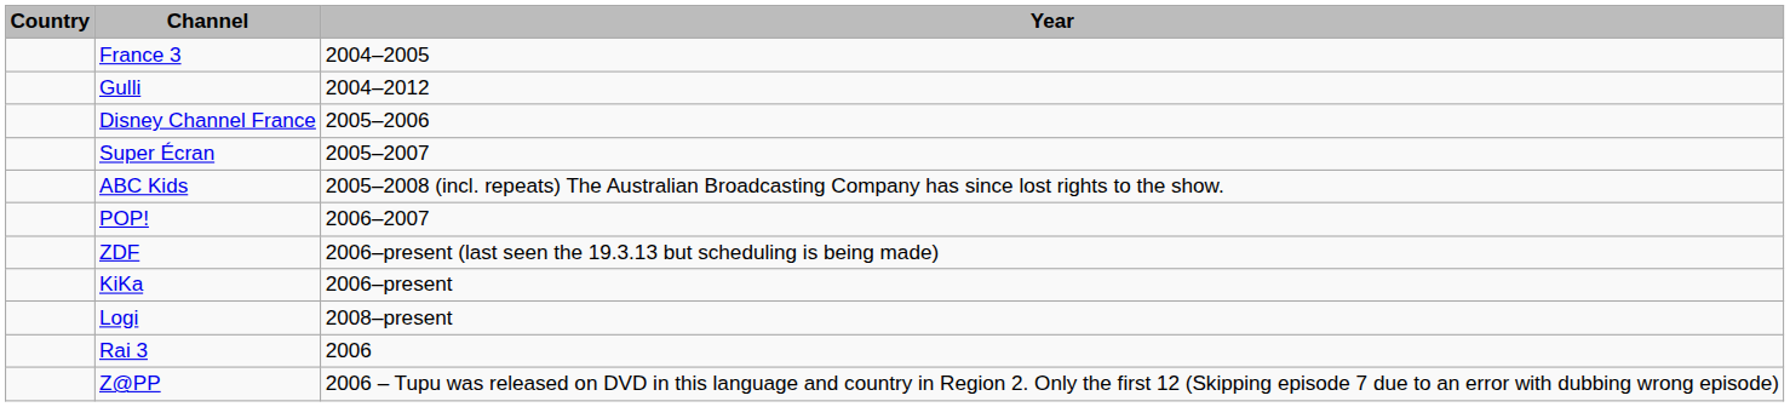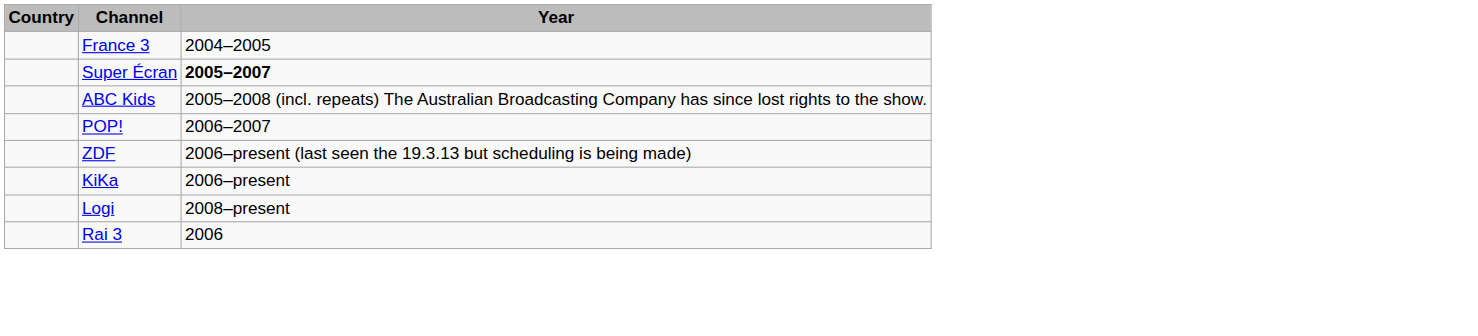 <table class="wikitable">
 <tr>
 <th style="background-color: #BCBCBC">Country</th>
 <th style="background-color: #BCBCBC">Channel</th>
 <th style="background-color: #BCBCBC">Year</th>
 </tr>
 <tr>
 <td></td>
 <td><a href='#'>France 3</a></td>
 <td>2004–2005</td>
 </tr>
 <tr>
 <td></td>
-<td><a href='#'>Gulli</a></td>
-<td>2004–2012</td>
-</tr>
-<tr>
-<td></td>
-<td><a href='#'>Disney Channel France</a></td>
-<td>2005–2006</td>
-</tr>
-<tr>
-<td></td>
 <td><a href='#'>Super Écran</a></td>
-<td>2005–2007</td>
+<td><strong>2005–2007</strong></td>
 </tr>
 <tr>
 <td></td>
 <td><a href='#'>ABC Kids</a></td>
 <td>2005–2008 (incl. repeats) The Australian Broadcasting Company has since lost rights to the show.</td>
 </tr>
 <tr>
 <td></td>
 <td><a href='#'>POP!</a></td>
 <td>2006–2007</td>
 </tr>
 <tr>
 <td></td>
 <td><a href='#'>ZDF</a></td>
 <td>2006–present (last seen the 19.3.13 but scheduling is being made)</td>
 </tr>
 <tr>
 <td></td>
 <td><a href='#'>KiKa</a></td>
 <td>2006–present</td>
 </tr>
 <tr>
 <td></td>
 <td><a href='#'>Logi</a></td>
 <td>2008–present</td>
 </tr>
 <tr>
 <td></td>
 <td><a href='#'>Rai 3</a></td>
 <td>2006</td>
 </tr>
-<tr>
-<td></td>
-<td><a href='#'>Z@PP</a></td>
-<td>2006 – Tupu was released on DVD in this language and country in Region 2. Only the first 12 (Skipping episode 7 due to an error with dubbing wrong episode)</td>
-</tr>
 </table>
